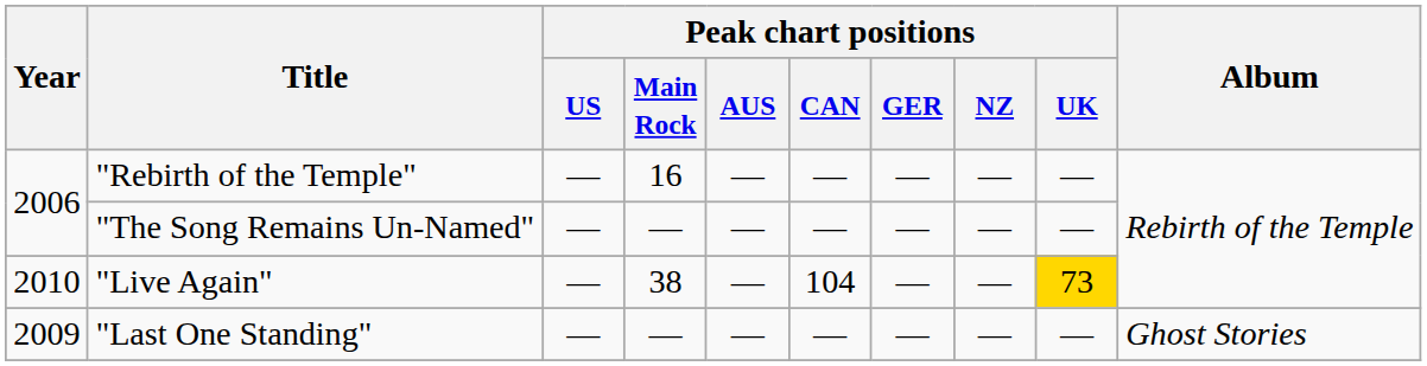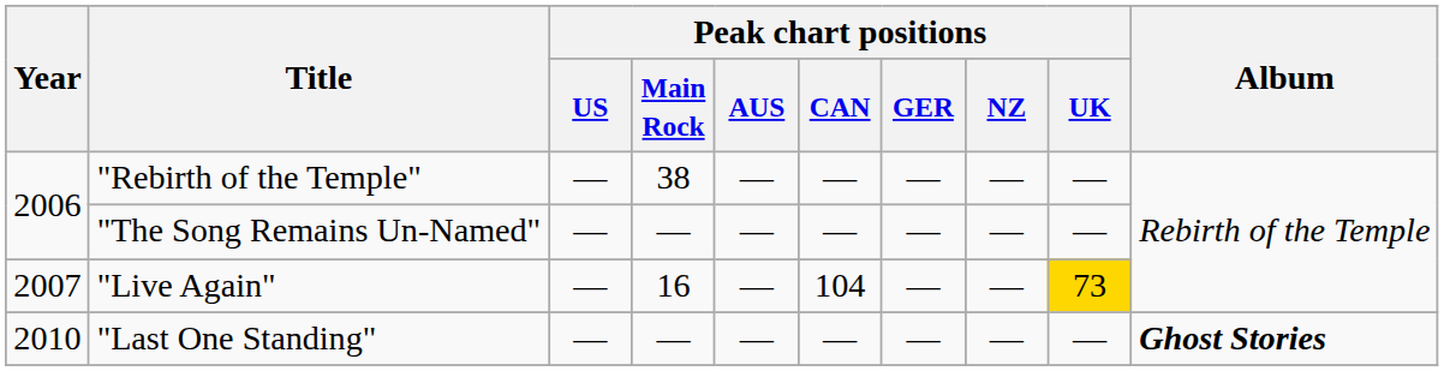 <table class="wikitable">
 <tr>
 <th rowspan=2>Year</th>
 <th rowspan=2>Title</th>
 <th colspan=7>Peak chart positions</th>
 <th rowspan=2>Album</th>
 </tr>
 <tr>
 <th style="width:2em"><small><a href='#'>US</a></small><br></th>
 <th style="width:2em"><small><a href='#'>Main Rock</a></small><br></th>
 <th style="width:2em"><small><a href='#'>AUS</a></small><br></th>
 <th style="width:2em"><small><a href='#'>CAN</a></small><br></th>
 <th style="width:2em"><small><a href='#'>GER</a></small><br></th>
 <th style="width:2em"><small><a href='#'>NZ</a></small><br></th>
 <th style="width:2em"><small><a href='#'>UK</a></small><br></th>
 </tr>
 <tr>
 <td rowspan="2">2006</td>
 <td>"Rebirth of the Temple"</td>
 <td style="text-align:center;">—</td>
-<td style="text-align:center;">16</td>
+<td style="text-align:center;">38</td>
 <td style="text-align:center;">—</td>
 <td style="text-align:center;">—</td>
 <td style="text-align:center;">—</td>
 <td style="text-align:center;">—</td>
 <td style="text-align:center;">—</td>
 <td rowspan="3"><em>Rebirth of the Temple</em></td>
 </tr>
 <tr>
 <td>"The Song Remains Un-Named"</td>
 <td style="text-align:center;">—</td>
 <td style="text-align:center;">—</td>
 <td style="text-align:center;">—</td>
 <td style="text-align:center;">—</td>
 <td style="text-align:center;">—</td>
 <td style="text-align:center;">—</td>
 <td style="text-align:center;">—</td>
 </tr>
 <tr>
-<td>2010</td>
+<td>2007</td>
 <td>"Live Again"</td>
 <td style="text-align:center;">—</td>
-<td style="text-align:center;">38</td>
+<td style="text-align:center;">16</td>
 <td style="text-align:center;">—</td>
 <td style="text-align:center;">104</td>
 <td style="text-align:center;">—</td>
 <td style="text-align:center;">—</td>
 <td style="background: gold; text-align:center;">73</td>
 </tr>
 <tr>
-<td>2009</td>
+<td>2010</td>
 <td>"Last One Standing"</td>
 <td style="text-align:center;">—</td>
 <td style="text-align:center;">—</td>
 <td style="text-align:center;">—</td>
 <td style="text-align:center;">—</td>
 <td style="text-align:center;">—</td>
 <td style="text-align:center;">—</td>
 <td style="text-align:center;">—</td>
-<td><em>Ghost Stories</em></td>
+<td><strong><em>Ghost Stories</em></strong></td>
 </tr>
 </table>
